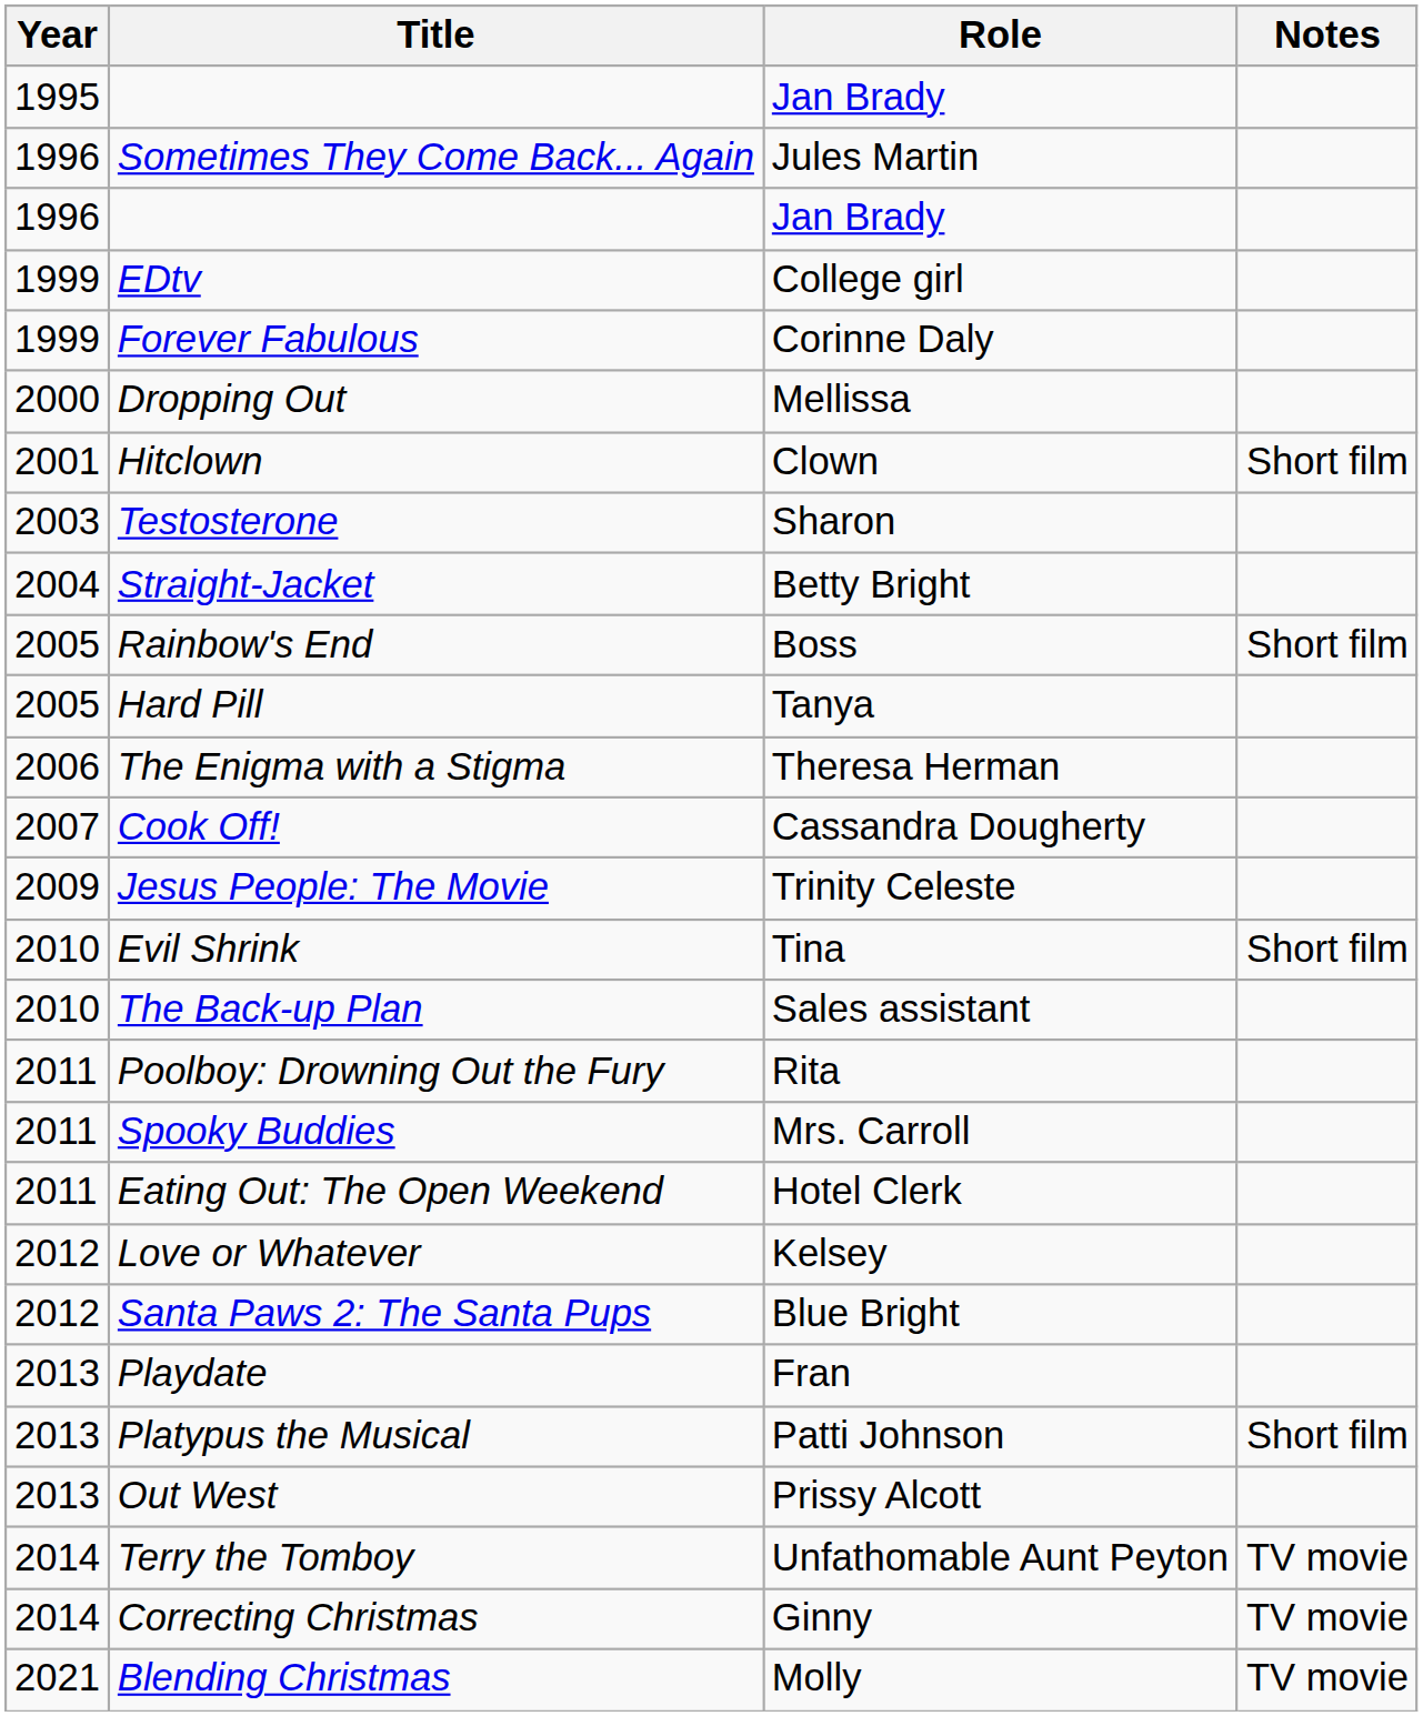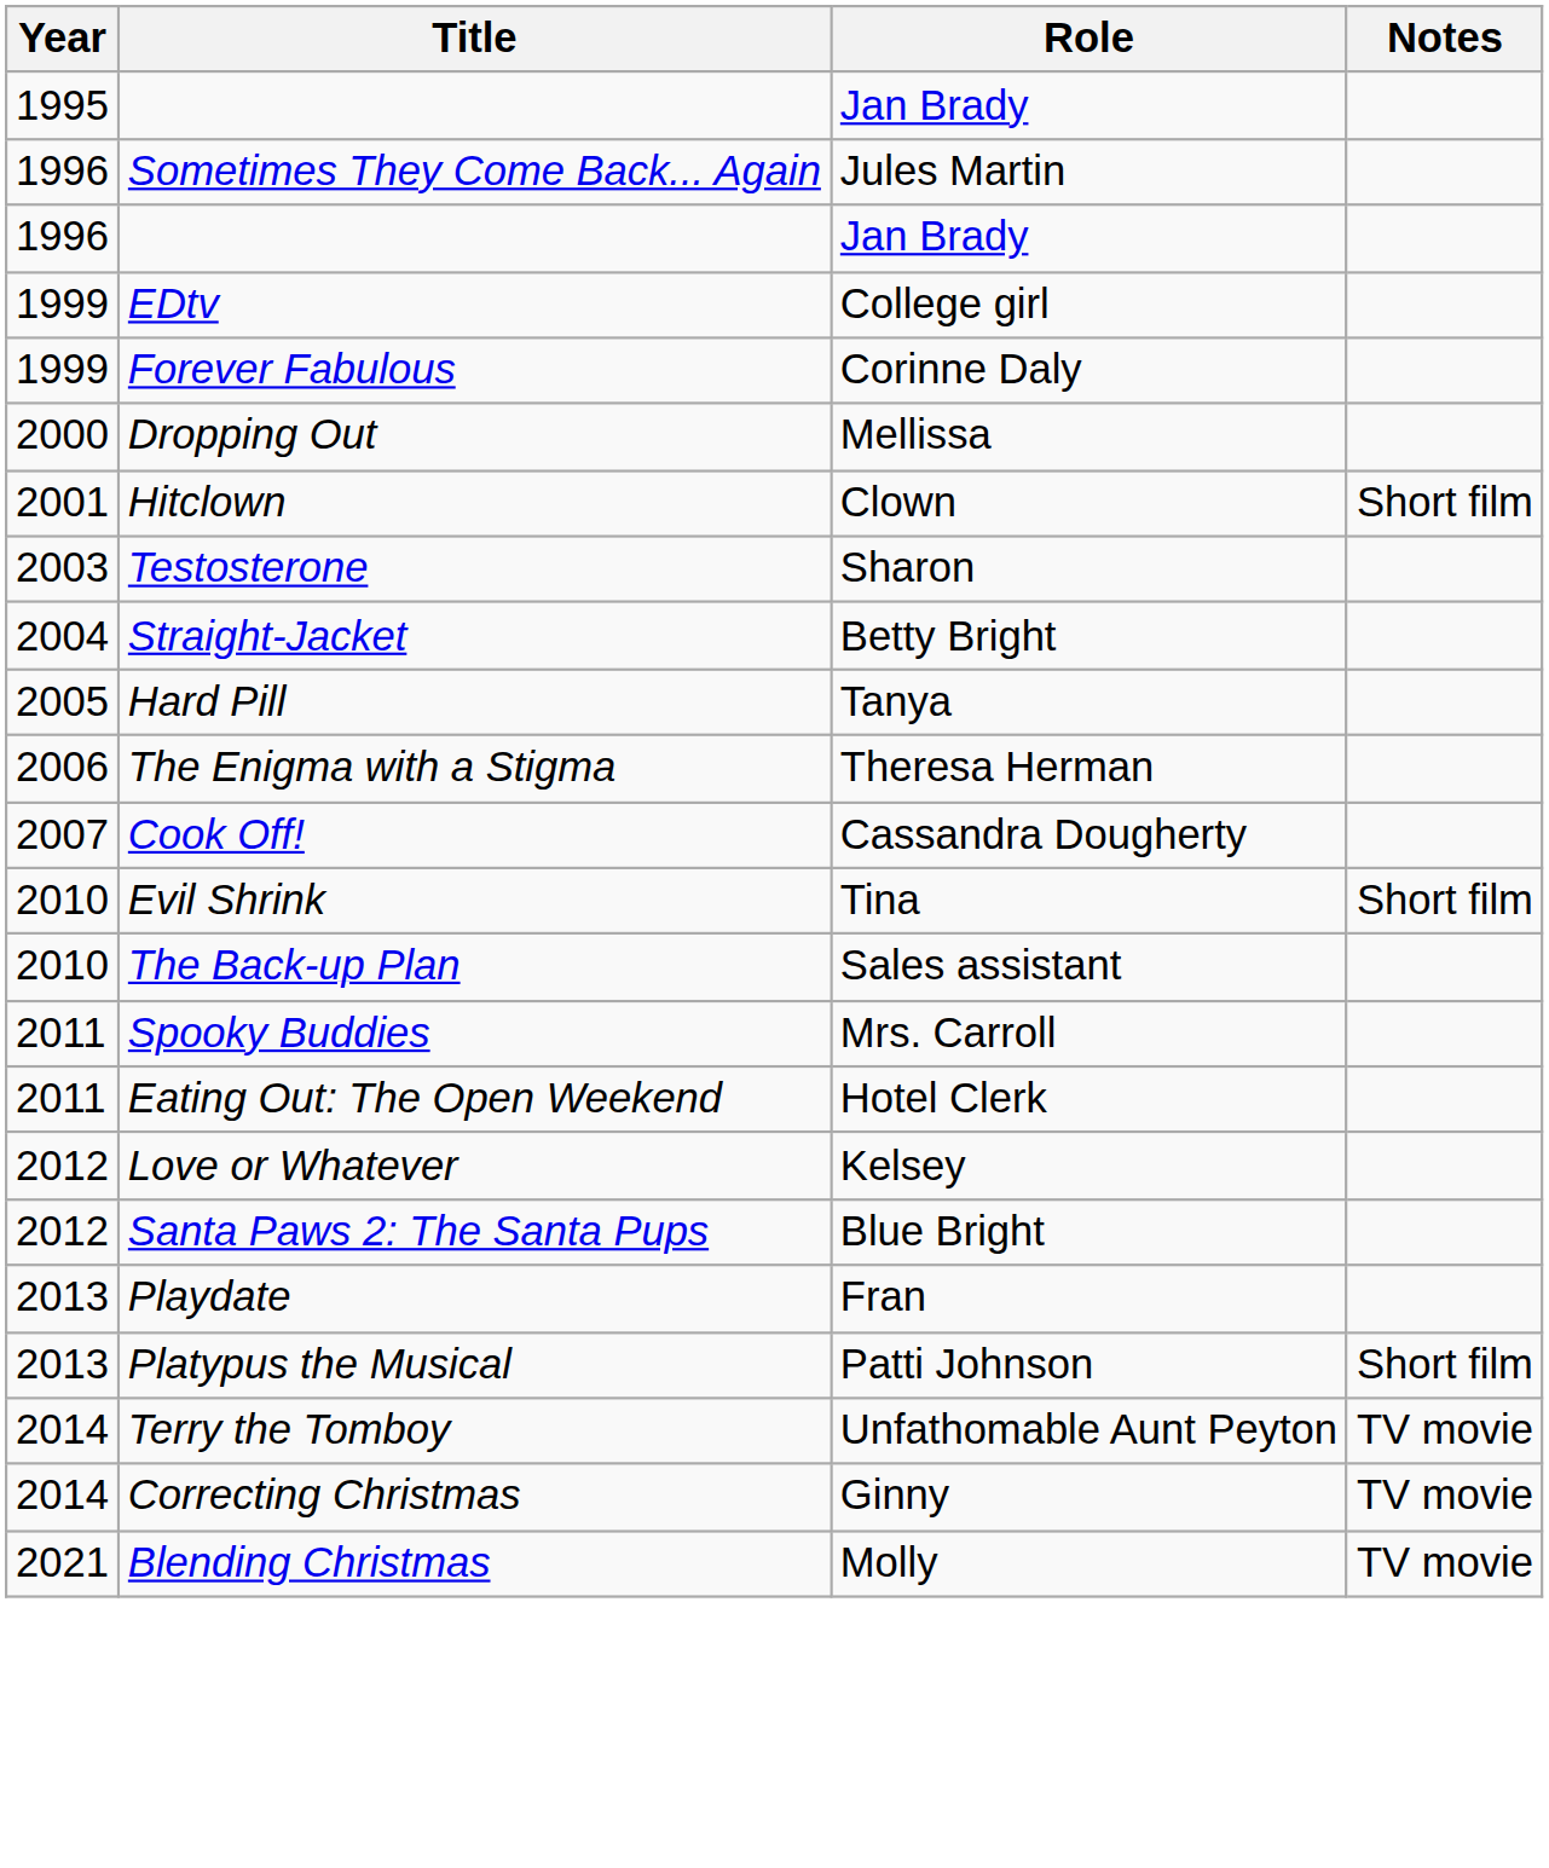 <table class="wikitable sortable">
 <tr>
 <th>Year</th>
 <th>Title</th>
 <th>Role</th>
 <th class="unsortable">Notes</th>
 </tr>
 <tr>
 <td>1995</td>
 <td><em></em></td>
 <td><a href='#'>Jan Brady</a></td>
 <td></td>
 </tr>
 <tr>
 <td>1996</td>
 <td><em><a href='#'>Sometimes They Come Back... Again</a></em></td>
 <td>Jules Martin</td>
 <td></td>
 </tr>
 <tr>
 <td>1996</td>
 <td><em></em></td>
 <td><a href='#'>Jan Brady</a></td>
 <td></td>
 </tr>
 <tr>
 <td>1999</td>
 <td><em><a href='#'>EDtv</a></em></td>
 <td>College girl</td>
 <td></td>
 </tr>
 <tr>
 <td>1999</td>
 <td><em><a href='#'>Forever Fabulous</a></em></td>
 <td>Corinne Daly</td>
 <td></td>
 </tr>
 <tr>
 <td>2000</td>
 <td><em>Dropping Out</em></td>
 <td>Mellissa</td>
 <td></td>
 </tr>
 <tr>
 <td>2001</td>
 <td><em>Hitclown</em></td>
 <td>Clown</td>
 <td>Short film</td>
 </tr>
 <tr>
 <td>2003</td>
 <td><em><a href='#'>Testosterone</a></em></td>
 <td>Sharon</td>
 <td></td>
 </tr>
 <tr>
 <td>2004</td>
 <td><em><a href='#'>Straight-Jacket</a></em></td>
 <td>Betty Bright</td>
 <td></td>
 </tr>
 <tr>
 <td>2005</td>
-<td><em>Rainbow's End</em></td>
-<td>Boss</td>
-<td>Short film</td>
-</tr>
-<tr>
-<td>2005</td>
 <td><em>Hard Pill</em></td>
 <td>Tanya</td>
 <td></td>
 </tr>
 <tr>
 <td>2006</td>
 <td><em>The Enigma with a Stigma</em></td>
 <td>Theresa Herman</td>
 <td></td>
 </tr>
 <tr>
 <td>2007</td>
 <td><em><a href='#'>Cook Off!</a></em></td>
 <td>Cassandra Dougherty</td>
 <td></td>
 </tr>
 <tr>
-<td>2009</td>
-<td><em><a href='#'>Jesus People: The Movie</a></em></td>
-<td>Trinity Celeste</td>
-<td></td>
-</tr>
-<tr>
 <td>2010</td>
 <td><em>Evil Shrink</em></td>
 <td>Tina</td>
 <td>Short film</td>
 </tr>
 <tr>
 <td>2010</td>
 <td><em><a href='#'>The Back-up Plan</a></em></td>
 <td>Sales assistant</td>
-<td></td>
-</tr>
-<tr>
-<td>2011</td>
-<td><em>Poolboy: Drowning Out the Fury</em></td>
-<td>Rita</td>
 <td></td>
 </tr>
 <tr>
 <td>2011</td>
 <td><em><a href='#'>Spooky Buddies</a></em></td>
 <td>Mrs. Carroll</td>
 <td></td>
 </tr>
 <tr>
 <td>2011</td>
 <td><em>Eating Out: The Open Weekend</em></td>
 <td>Hotel Clerk</td>
 <td></td>
 </tr>
 <tr>
 <td>2012</td>
 <td><em>Love or Whatever</em></td>
 <td>Kelsey</td>
 <td></td>
 </tr>
 <tr>
 <td>2012</td>
 <td><em><a href='#'>Santa Paws 2: The Santa Pups</a></em></td>
 <td>Blue Bright</td>
 <td></td>
 </tr>
 <tr>
 <td>2013</td>
 <td><em>Playdate</em></td>
 <td>Fran</td>
 <td></td>
 </tr>
 <tr>
 <td>2013</td>
 <td><em>Platypus the Musical</em></td>
 <td>Patti Johnson</td>
 <td>Short film</td>
 </tr>
 <tr>
-<td>2013</td>
-<td><em>Out West</em></td>
-<td>Prissy Alcott</td>
-<td></td>
-</tr>
-<tr>
 <td>2014</td>
 <td><em>Terry the Tomboy</em></td>
 <td>Unfathomable Aunt Peyton</td>
 <td>TV movie</td>
 </tr>
 <tr>
 <td>2014</td>
 <td><em>Correcting Christmas</em></td>
 <td>Ginny</td>
 <td>TV movie</td>
 </tr>
 <tr>
 <td>2021</td>
 <td><em><a href='#'>Blending Christmas</a></em></td>
 <td>Molly</td>
 <td>TV movie</td>
 </tr>
 </table>
